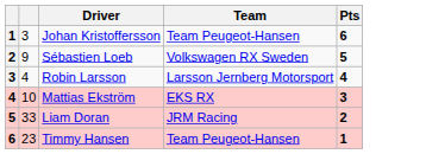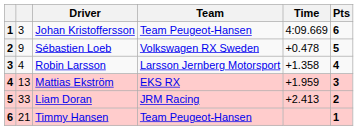 <table class=wikitable style="font-size:95%">
 <tr>
 <th></th>
 <th></th>
 <th>Driver</th>
 <th>Team</th>
+<th>Time</th>
 <th>Pts</th>
 </tr>
 <tr>
 <th>1</th>
 <td>3</td>
 <td> <a href='#'>Johan Kristoffersson</a></td>
 <td><a href='#'>Team Peugeot-Hansen</a></td>
+<td>4:09.669</td>
 <td><strong>6</strong></td>
 </tr>
 <tr>
 <th>2</th>
 <td>9</td>
 <td> <a href='#'>Sébastien Loeb</a></td>
 <td><a href='#'>Volkswagen RX Sweden</a></td>
+<td>+0.478</td>
 <td><strong>5</strong></td>
 </tr>
 <tr>
 <th>3</th>
 <td>4</td>
 <td> <a href='#'>Robin Larsson</a></td>
 <td><a href='#'>Larsson Jernberg Motorsport</a></td>
+<td>+1.358</td>
 <td><strong>4</strong></td>
 </tr>
 <tr>
 <th style="background:#ffcccc;">4</th>
-<td style="background:#ffcccc;">10</td>
+<td style="background:#ffcccc;">13</td>
 <td style="background:#ffcccc;"> <a href='#'>Mattias Ekström</a></td>
 <td style="background:#ffcccc;"><a href='#'>EKS RX</a></td>
+<td style="background:#ffcccc;">+1.959</td>
 <td style="background:#ffcccc;"><strong>3</strong></td>
 </tr>
 <tr>
 <th style="background:#ffcccc;">5</th>
 <td style="background:#ffcccc;">33</td>
 <td style="background:#ffcccc;"> <a href='#'>Liam Doran</a></td>
 <td style="background:#ffcccc;"><a href='#'>JRM Racing</a></td>
+<td style="background:#ffcccc;">+2.413</td>
 <td style="background:#ffcccc;"><strong>2</strong></td>
 </tr>
 <tr>
 <th style="background:#ffcccc;">6</th>
-<td style="background:#ffcccc;">23</td>
+<td style="background:#ffcccc;">21</td>
 <td style="background:#ffcccc;"> <a href='#'>Timmy Hansen</a></td>
 <td style="background:#ffcccc;"><a href='#'>Team Peugeot-Hansen</a></td>
+<td style="background:#ffcccc;"></td>
 <td style="background:#ffcccc;"><strong>1</strong></td>
 </tr>
 </table>
